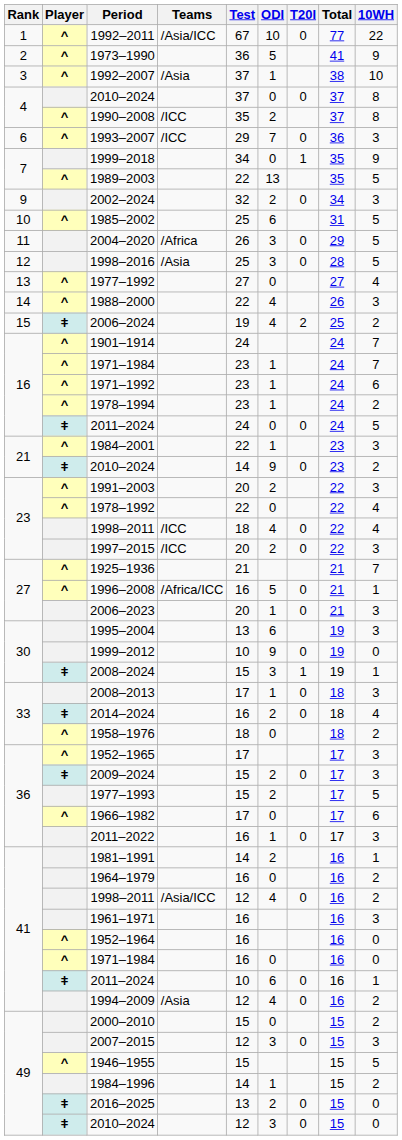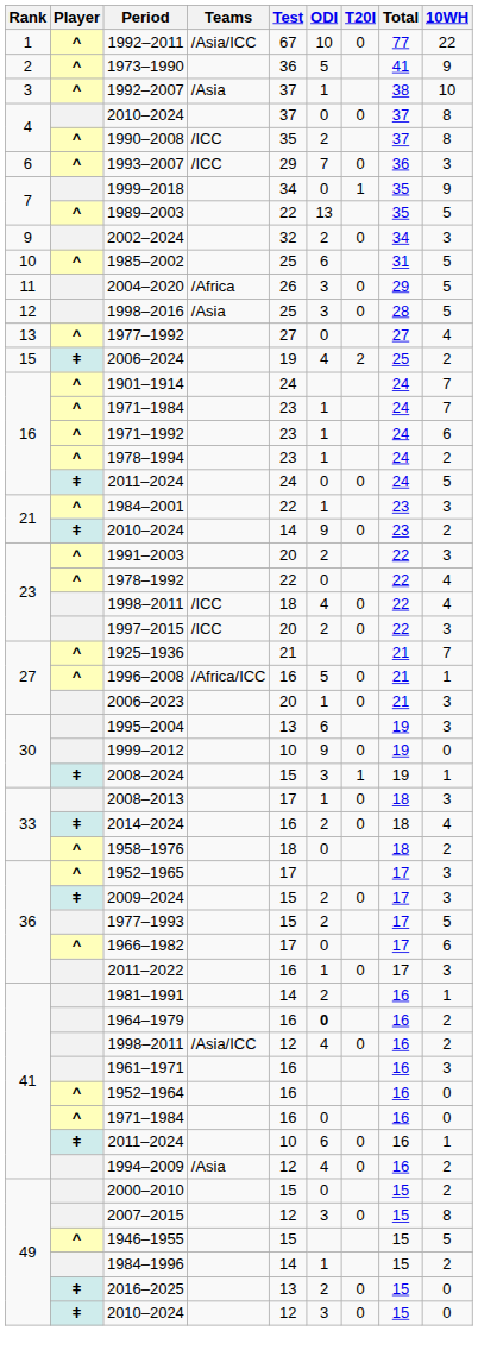 <table class="wikitable plainrowheaders sortable" style="text-align:center">
 <tr>
 <th scope="col">Rank</th>
 <th scope="col">Player</th>
 <th scope="col">Period</th>
 <th scope="col">Teams</th>
 <th scope="col" data-sort-type="number"><a href='#'>Test</a></th>
 <th scope="col" data-sort-type="number"><a href='#'>ODI</a></th>
 <th scope="col" data-sort-type="number"><a href='#'>T20I</a></th>
 <th scope="col">Total</th>
 <th scope="col" data-sort-type="number"><a href='#'>10WH</a></th>
 </tr>
 <tr>
 <td>1</td>
 <th scope="row" style="background:#ffb">^</th>
 <td>1992–2011</td>
 <td align=left>/Asia/ICC</td>
 <td>67</td>
 <td>10</td>
 <td>0</td>
 <td><a href='#'>77</a></td>
 <td>22</td>
 </tr>
 <tr>
 <td>2</td>
 <th scope="row" style="background:#ffb">^</th>
 <td>1973–1990</td>
 <td align=left></td>
 <td>36</td>
 <td>5</td>
 <td></td>
 <td><a href='#'>41</a></td>
 <td>9</td>
 </tr>
 <tr>
 <td>3</td>
 <th scope="row" style="background:#ffb">^</th>
 <td>1992–2007</td>
 <td align=left>/Asia</td>
 <td>37</td>
 <td>1</td>
 <td></td>
 <td><a href='#'>38</a></td>
 <td>10</td>
 </tr>
 <tr>
 <td rowspan="2">4</td>
 <th scope="row"></th>
 <td>2010–2024</td>
 <td align="left"></td>
 <td>37</td>
 <td>0</td>
 <td>0</td>
 <td><a href='#'>37</a></td>
 <td>8</td>
 </tr>
 <tr>
 <th scope="row" style="background:#ffb">^</th>
 <td>1990–2008</td>
 <td align=left>/ICC</td>
 <td>35</td>
 <td>2</td>
 <td></td>
 <td><a href='#'>37</a></td>
 <td>8</td>
 </tr>
 <tr>
 <td>6</td>
 <th scope="row" style="background:#ffb">^</th>
 <td>1993–2007</td>
 <td align=left>/ICC</td>
 <td>29</td>
 <td>7</td>
 <td>0</td>
 <td><a href='#'>36</a></td>
 <td>3</td>
 </tr>
 <tr>
 <td rowspan="2">7</td>
 <th scope="row"></th>
 <td>1999–2018</td>
 <td align=left></td>
 <td>34</td>
 <td>0</td>
 <td>1</td>
 <td><a href='#'>35</a></td>
 <td>9</td>
 </tr>
 <tr>
 <th scope="row" style="background:#ffb">^</th>
 <td>1989–2003</td>
 <td align=left></td>
 <td>22</td>
 <td>13</td>
 <td></td>
 <td><a href='#'>35</a></td>
 <td>5</td>
 </tr>
 <tr>
 <td>9</td>
 <th scope="row"></th>
 <td>2002–2024</td>
 <td align=left></td>
 <td>32</td>
 <td>2</td>
 <td>0</td>
 <td><a href='#'>34</a></td>
 <td>3</td>
 </tr>
 <tr>
 <td>10</td>
 <th scope="row" style="background:#ffb">^</th>
 <td>1985–2002</td>
 <td align="left"></td>
 <td>25</td>
 <td>6</td>
 <td></td>
 <td><a href='#'>31</a></td>
 <td>5</td>
 </tr>
 <tr>
 <td>11</td>
 <th scope="row"></th>
 <td>2004–2020</td>
 <td align=left>/Africa</td>
 <td>26</td>
 <td>3</td>
 <td>0</td>
 <td><a href='#'>29</a></td>
 <td>5</td>
 </tr>
 <tr>
 <td rowspan="1">12</td>
 <th scope="row"></th>
 <td>1998–2016</td>
 <td align=left>/Asia</td>
 <td>25</td>
 <td>3</td>
 <td>0</td>
 <td><a href='#'>28</a></td>
 <td>5</td>
 </tr>
 <tr>
 <td rowspan="1">13</td>
 <th scope="row" style="background:#ffb">^</th>
 <td>1977–1992</td>
 <td align=left></td>
 <td>27</td>
 <td>0</td>
 <td></td>
 <td><a href='#'>27</a></td>
 <td>4</td>
-</tr>
-<tr>
-<td>14</td>
-<th scope="row" style="background:#ffb">^</th>
-<td>1988–2000</td>
-<td align=left></td>
-<td>22</td>
-<td>4</td>
-<td></td>
-<td><a href='#'>26</a></td>
-<td>3</td>
 </tr>
 <tr>
 <td>15</td>
 <th scope="row" style="background:#cfecec"> ǂ</th>
 <td>2006–2024</td>
 <td align=left></td>
 <td>19</td>
 <td>4</td>
 <td>2</td>
 <td><a href='#'>25</a></td>
 <td>2</td>
 </tr>
 <tr>
 <td rowspan="5">16</td>
 <th scope="row" style="background:#ffb">^</th>
 <td>1901–1914</td>
 <td align=left></td>
 <td>24</td>
 <td></td>
 <td></td>
 <td><a href='#'>24</a></td>
 <td>7</td>
 </tr>
 <tr>
 <th scope="row" style="background:#ffb">^</th>
 <td>1971–1984</td>
 <td align=left></td>
 <td>23</td>
 <td>1</td>
 <td></td>
 <td><a href='#'>24</a></td>
 <td>7</td>
 </tr>
 <tr>
 <th scope="row" style="background:#ffb">^</th>
 <td>1971–1992</td>
 <td align=left></td>
 <td>23</td>
 <td>1</td>
 <td></td>
 <td><a href='#'>24</a></td>
 <td>6</td>
 </tr>
 <tr>
 <th scope="row" style="background:#ffb">^</th>
 <td>1978–1994</td>
 <td align=left></td>
 <td>23</td>
 <td>1</td>
 <td></td>
 <td><a href='#'>24</a></td>
 <td>2</td>
 </tr>
 <tr>
 <th scope="row" style="background:#cfecec"> ǂ</th>
 <td>2011–2024</td>
 <td align=left></td>
 <td>24</td>
 <td>0</td>
 <td>0</td>
 <td><a href='#'>24</a></td>
 <td>5</td>
 </tr>
 <tr>
 <td rowspan="2">21</td>
 <th scope="row" style="background:#ffb">^</th>
 <td>1984–2001</td>
 <td align=left></td>
 <td>22</td>
 <td>1</td>
 <td></td>
 <td><a href='#'>23</a></td>
 <td>3</td>
 </tr>
 <tr>
 <th scope="row" style="background:#cfecec"> ǂ</th>
 <td>2010–2024</td>
 <td align=left></td>
 <td>14</td>
 <td>9</td>
 <td>0</td>
 <td><a href='#'>23</a></td>
 <td>2</td>
 </tr>
 <tr>
 <td rowspan="4">23</td>
 <th scope="row" style="background:#ffb">^</th>
 <td>1991–2003</td>
 <td align=left></td>
 <td>20</td>
 <td>2</td>
 <td></td>
 <td><a href='#'>22</a></td>
 <td>3</td>
 </tr>
 <tr>
 <th scope="row" style="background:#ffb">^</th>
 <td>1978–1992</td>
 <td align=left></td>
 <td>22</td>
 <td>0</td>
 <td></td>
 <td><a href='#'>22</a></td>
 <td>4</td>
 </tr>
 <tr>
 <th scope="row"></th>
 <td>1998–2011</td>
 <td align=left>/ICC</td>
 <td>18</td>
 <td>4</td>
 <td>0</td>
 <td><a href='#'>22</a></td>
 <td>4</td>
 </tr>
 <tr>
 <th scope="row"></th>
 <td>1997–2015</td>
 <td align=left>/ICC</td>
 <td>20</td>
 <td>2</td>
 <td>0</td>
 <td><a href='#'>22</a></td>
 <td>3</td>
 </tr>
 <tr>
 <td rowspan="3">27</td>
 <th scope="row" style="background:#ffb">^</th>
 <td>1925–1936</td>
 <td align=left></td>
 <td>21</td>
 <td></td>
 <td></td>
 <td><a href='#'>21</a></td>
 <td>7</td>
 </tr>
 <tr>
 <th scope="row" style="background:#ffb">^</th>
 <td>1996–2008</td>
 <td align=left>/Africa/ICC</td>
 <td>16</td>
 <td>5</td>
 <td>0</td>
 <td><a href='#'>21</a></td>
 <td>1</td>
 </tr>
 <tr>
 <th scope="row"></th>
 <td>2006–2023</td>
 <td align=left></td>
 <td>20</td>
 <td>1</td>
 <td>0</td>
 <td><a href='#'>21</a></td>
 <td>3</td>
 </tr>
 <tr>
 <td rowspan="3">30</td>
 <th scope="row"></th>
 <td>1995–2004</td>
 <td align=left></td>
 <td>13</td>
 <td>6</td>
 <td></td>
 <td><a href='#'>19</a></td>
 <td>3</td>
 </tr>
 <tr>
 <th scope="row"></th>
 <td>1999–2012</td>
 <td align=left></td>
 <td>10</td>
 <td>9</td>
 <td>0</td>
 <td><a href='#'>19</a></td>
 <td>0</td>
 </tr>
 <tr>
 <th scope="row" style="background:#cfecec"> ǂ</th>
 <td>2008–2024</td>
 <td align=left></td>
 <td>15</td>
 <td>3</td>
 <td>1</td>
 <td>19</td>
 <td>1</td>
 </tr>
 <tr>
 <td rowspan="3">33</td>
 <th scope="row"></th>
 <td>2008–2013</td>
 <td align=left></td>
 <td>17</td>
 <td>1</td>
 <td>0</td>
 <td><a href='#'>18</a></td>
 <td>3</td>
 </tr>
 <tr>
 <th scope="row" style="background:#cfecec"> ǂ</th>
 <td>2014–2024</td>
 <td align=left></td>
 <td>16</td>
 <td>2</td>
 <td>0</td>
 <td>18</td>
 <td>4</td>
 </tr>
 <tr>
 <th scope="row" style="background:#ffb">^</th>
 <td>1958–1976</td>
 <td align=left></td>
 <td>18</td>
 <td>0</td>
 <td></td>
 <td><a href='#'>18</a></td>
 <td>2</td>
 </tr>
 <tr>
 <td rowspan="5">36</td>
 <th scope="row" style="background:#ffb">^</th>
 <td>1952–1965</td>
 <td align=left></td>
 <td>17</td>
 <td></td>
 <td></td>
 <td><a href='#'>17</a></td>
 <td>3</td>
 </tr>
 <tr>
 <th scope="row" style="background:#cfecec"> ǂ</th>
 <td>2009–2024</td>
 <td align=left></td>
 <td>15</td>
 <td>2</td>
 <td>0</td>
 <td><a href='#'>17</a></td>
 <td>3</td>
 </tr>
 <tr>
 <th scope="row"></th>
 <td>1977–1993</td>
 <td align=left></td>
 <td>15</td>
 <td>2</td>
 <td></td>
 <td><a href='#'>17</a></td>
 <td>5</td>
 </tr>
 <tr>
 <th scope="row" style="background:#ffb">^</th>
 <td>1966–1982</td>
 <td align=left></td>
 <td>17</td>
 <td>0</td>
 <td></td>
 <td><a href='#'>17</a></td>
 <td>6</td>
 </tr>
 <tr>
 <th scope="row"></th>
 <td>2011–2022</td>
 <td align=left></td>
 <td>16</td>
 <td>1</td>
 <td>0</td>
 <td>17</td>
 <td>3</td>
 </tr>
 <tr>
 <td rowspan="8">41</td>
 <th scope="row"></th>
 <td>1981–1991</td>
 <td align=left></td>
 <td>14</td>
 <td>2</td>
 <td></td>
 <td><a href='#'>16</a></td>
 <td>1</td>
 </tr>
 <tr>
 <th scope="row"></th>
 <td>1964–1979</td>
 <td align=left></td>
 <td>16</td>
-<td>0</td>
+<td><strong>0</strong></td>
 <td></td>
 <td><a href='#'>16</a></td>
 <td>2</td>
 </tr>
 <tr>
 <th scope="row"></th>
 <td>1998–2011</td>
 <td align=left>/Asia/ICC</td>
 <td>12</td>
 <td>4</td>
 <td>0</td>
 <td><a href='#'>16</a></td>
 <td>2</td>
 </tr>
 <tr>
 <th scope="row"></th>
 <td>1961–1971</td>
 <td align=left></td>
 <td>16</td>
 <td></td>
 <td></td>
 <td><a href='#'>16</a></td>
 <td>3</td>
 </tr>
 <tr>
 <th scope="row" style="background:#ffb">^</th>
 <td>1952–1964</td>
 <td align=left></td>
 <td>16</td>
 <td></td>
 <td></td>
 <td><a href='#'>16</a></td>
 <td>0</td>
 </tr>
 <tr>
 <th scope="row" style="background:#ffb;">^</th>
 <td>1971–1984</td>
 <td align=left></td>
 <td>16</td>
 <td>0</td>
 <td></td>
 <td><a href='#'>16</a></td>
 <td>0</td>
 </tr>
 <tr>
 <th scope="row" style="background:#cfecec"> ǂ</th>
 <td>2011–2024</td>
 <td align=left></td>
 <td>10</td>
 <td>6</td>
 <td>0</td>
 <td>16</td>
 <td>1</td>
 </tr>
 <tr>
 <th scope="row"></th>
 <td>1994–2009</td>
 <td align=left>/Asia</td>
 <td>12</td>
 <td>4</td>
 <td>0</td>
 <td><a href='#'>16</a></td>
 <td>2</td>
 </tr>
 <tr>
 <td rowspan="6">49</td>
 <th scope="row"></th>
 <td>2000–2010</td>
 <td align=left></td>
 <td>15</td>
 <td>0</td>
 <td></td>
 <td><a href='#'>15</a></td>
 <td>2</td>
 </tr>
 <tr>
 <th scope="row"></th>
 <td>2007–2015</td>
 <td align=left></td>
 <td>12</td>
 <td>3</td>
 <td>0</td>
 <td><a href='#'>15</a></td>
-<td>3</td>
+<td>8</td>
 </tr>
 <tr>
 <th scope="row" style="background:#ffb;">^</th>
 <td>1946–1955</td>
 <td align=left></td>
 <td>15</td>
 <td></td>
 <td></td>
 <td>15</td>
 <td>5</td>
 </tr>
 <tr>
 <th scope="row"></th>
 <td>1984–1996</td>
 <td align=left></td>
 <td>14</td>
 <td>1</td>
 <td></td>
 <td>15</td>
 <td>2</td>
 </tr>
 <tr>
 <th scope="row" style="background:#cfecec"> ǂ</th>
 <td>2016–2025</td>
 <td align=left></td>
 <td>13</td>
 <td>2</td>
 <td>0</td>
 <td><a href='#'>15</a></td>
 <td>0</td>
 </tr>
 <tr>
 <th scope="row" style="background:#cfecec"> ǂ</th>
 <td>2010–2024</td>
 <td align=left></td>
 <td>12</td>
 <td>3</td>
 <td>0</td>
 <td><a href='#'>15</a></td>
 <td>0</td>
 </tr>
 </table>
